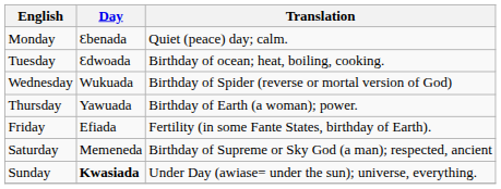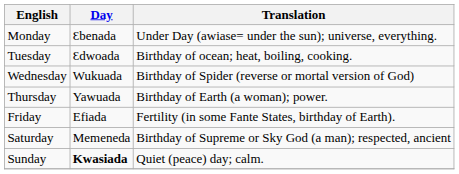 <table class="wikitable">
 <tr>
 <th>English</th>
 <th><a href='#'>Day</a></th>
 <th>Translation</th>
 </tr>
 <tr>
 <td>Monday</td>
 <td>Ɛbenada</td>
-<td>Quiet (peace) day; calm.</td>
+<td>Under Day (awiase= under the sun); universe, everything.</td>
 </tr>
 <tr>
 <td>Tuesday</td>
 <td>Ɛdwoada</td>
 <td>Birthday of ocean; heat, boiling, cooking.</td>
 </tr>
 <tr>
 <td>Wednesday</td>
 <td>Wukuada</td>
 <td>Birthday of Spider (reverse or mortal version of God)</td>
 </tr>
 <tr>
 <td>Thursday</td>
 <td>Yawuada</td>
 <td>Birthday of Earth (a woman); power.</td>
 </tr>
 <tr>
 <td>Friday</td>
 <td>Efiada</td>
 <td>Fertility (in some Fante States, birthday of Earth).</td>
 </tr>
 <tr>
 <td>Saturday</td>
 <td>Memeneda</td>
 <td>Birthday of Supreme or Sky God (a man); respected, ancient</td>
 </tr>
 <tr>
 <td>Sunday</td>
 <td><strong>Kwasiada</strong></td>
-<td>Under Day (awiase= under the sun); universe, everything.</td>
+<td>Quiet (peace) day; calm.</td>
 </tr>
 <tr>
 </tr>
 </table>
